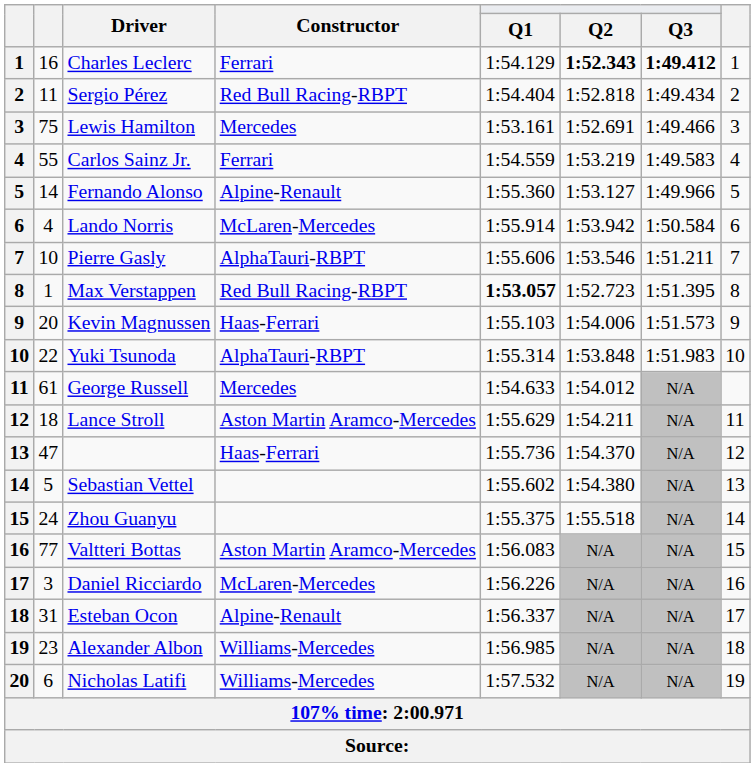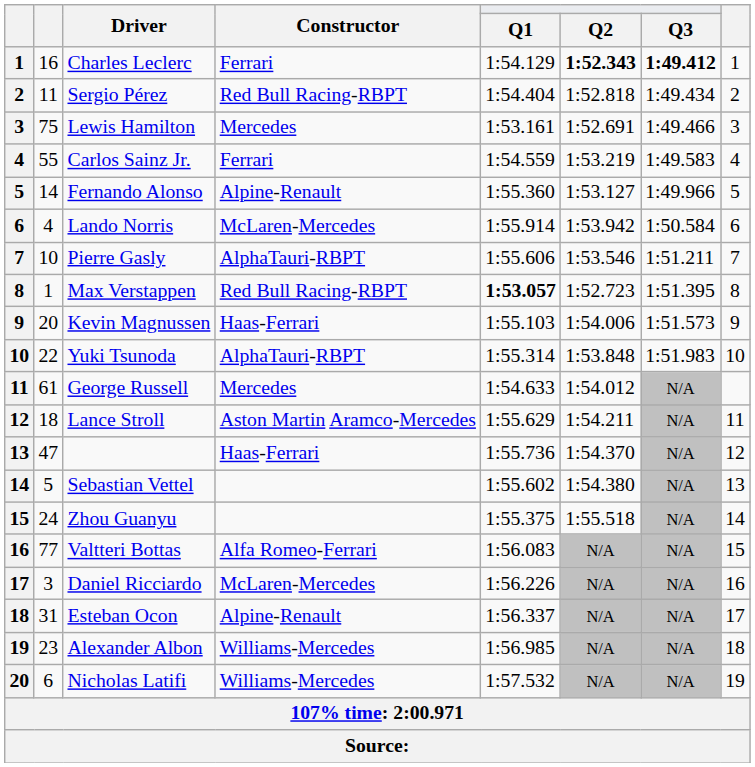 <table class="wikitable sortable" style="font-size: 85%;">
 <tr>
 <th rowspan="2"></th>
 <th rowspan="2"></th>
 <th rowspan="2">Driver</th>
 <th rowspan="2">Constructor</th>
 <th colspan="3" style="background:#eaecf0; text-align:center;"></th>
 <th rowspan="2"></th>
 </tr>
 <tr>
 <th scope="col">Q1</th>
 <th scope="col">Q2</th>
 <th scope="col">Q3</th>
 </tr>
 <tr>
 <th scope="row">1</th>
 <td align="center">16</td>
 <td data-sort-value="lec"> <a href='#'>Charles Leclerc</a></td>
 <td><a href='#'>Ferrari</a></td>
 <td>1:54.129</td>
 <td><strong>1:52.343</strong></td>
 <td><strong>1:49.412</strong></td>
 <td align="center">1</td>
 </tr>
 <tr>
 <th scope="row">2</th>
 <td align="center">11</td>
 <td data-sort-value="per"> <a href='#'>Sergio Pérez</a></td>
 <td><a href='#'>Red Bull Racing</a>-<a href='#'>RBPT</a></td>
 <td>1:54.404</td>
 <td>1:52.818</td>
 <td>1:49.434</td>
 <td align="center">2</td>
 </tr>
 <tr>
 <th scope="row">3</th>
 <td align="center">75</td>
 <td data-sort-value="ham"> <a href='#'>Lewis Hamilton</a></td>
 <td><a href='#'>Mercedes</a></td>
 <td>1:53.161</td>
 <td>1:52.691</td>
 <td>1:49.466</td>
 <td align="center">3</td>
 </tr>
 <tr>
 <th scope="row">4</th>
 <td align="center">55</td>
 <td data-sort-value="sai"> <a href='#'>Carlos Sainz Jr.</a></td>
 <td><a href='#'>Ferrari</a></td>
 <td>1:54.559</td>
 <td>1:53.219</td>
 <td>1:49.583</td>
 <td align="center">4</td>
 </tr>
 <tr>
 <th scope="row">5</th>
 <td align="center">14</td>
 <td data-sort-value="alo"> <a href='#'>Fernando Alonso</a></td>
 <td><a href='#'>Alpine</a>-<a href='#'>Renault</a></td>
 <td>1:55.360</td>
 <td>1:53.127</td>
 <td>1:49.966</td>
 <td align="center">5</td>
 </tr>
 <tr>
 <th scope="row">6</th>
 <td align="center">4</td>
 <td data-sort-value="nor"> <a href='#'>Lando Norris</a></td>
 <td><a href='#'>McLaren</a>-<a href='#'>Mercedes</a></td>
 <td>1:55.914</td>
 <td>1:53.942</td>
 <td>1:50.584</td>
 <td align="center">6</td>
 </tr>
 <tr>
 <th align="center">7</th>
 <td align="center">10</td>
 <td data-sort-value="gas"> <a href='#'>Pierre Gasly</a></td>
 <td><a href='#'>AlphaTauri</a>-<a href='#'>RBPT</a></td>
 <td>1:55.606</td>
 <td>1:53.546</td>
 <td>1:51.211</td>
 <td align="center">7</td>
 </tr>
 <tr>
 <th scope="row">8</th>
 <td align="center">1</td>
 <td data-sort-value="ver"> <a href='#'>Max Verstappen</a></td>
 <td><a href='#'>Red Bull Racing</a>-<a href='#'>RBPT</a></td>
 <td><strong>1:53.057</strong></td>
 <td>1:52.723</td>
 <td>1:51.395</td>
 <td align="center">8</td>
 </tr>
 <tr>
 <th scope="row">9</th>
 <td align="center">20</td>
 <td data-sort-value="mag"> <a href='#'>Kevin Magnussen</a></td>
 <td><a href='#'>Haas</a>-<a href='#'>Ferrari</a></td>
 <td>1:55.103</td>
 <td>1:54.006</td>
 <td>1:51.573</td>
 <td align="center">9</td>
 </tr>
 <tr>
 <th scope="row">10</th>
 <td align="center">22</td>
 <td data-sort-value="tsu"> <a href='#'>Yuki Tsunoda</a></td>
 <td><a href='#'>AlphaTauri</a>-<a href='#'>RBPT</a></td>
 <td>1:55.314</td>
 <td>1:53.848</td>
 <td>1:51.983</td>
 <td align="center">10</td>
 </tr>
 <tr>
 <th scope="row">11</th>
 <td align="center">61</td>
 <td data-sort-value="rus"> <a href='#'>George Russell</a></td>
 <td><a href='#'>Mercedes</a></td>
 <td>1:54.633</td>
 <td>1:54.012</td>
 <td data-sort-value="11" align="center" style="background: silver"><small>N/A</small></td>
 <td align="center" data-sort-value="20"></td>
 </tr>
 <tr>
 <th scope="row">12</th>
 <td align="center">18</td>
 <td data-sort-value="str"> <a href='#'>Lance Stroll</a></td>
 <td><a href='#'>Aston Martin</a> <a href='#'>Aramco</a>-<a href='#'>Mercedes</a></td>
 <td>1:55.629</td>
 <td>1:54.211</td>
 <td data-sort-value="12" align="center" style="background: silver"><small>N/A</small></td>
 <td align="center">11</td>
 </tr>
 <tr>
 <th scope="row">13</th>
 <td align="center">47</td>
 <td data-sort-value="sch"></td>
 <td><a href='#'>Haas</a>-<a href='#'>Ferrari</a></td>
 <td>1:55.736</td>
 <td>1:54.370</td>
 <td data-sort-value="13" align="center" style="background: silver"><small>N/A</small></td>
 <td align="center">12</td>
 </tr>
 <tr>
 <th scope="row">14</th>
 <td align="center">5</td>
 <td data-sort-value="vet"> <a href='#'>Sebastian Vettel</a></td>
 <td></td>
 <td>1:55.602</td>
 <td>1:54.380</td>
 <td data-sort-value="14" align="center" style="background: silver"><small>N/A</small></td>
 <td align="center">13</td>
 </tr>
 <tr>
 <th scope="row">15</th>
 <td align="center">24</td>
 <td data-sort-value="zho"> <a href='#'>Zhou Guanyu</a></td>
 <td></td>
 <td>1:55.375</td>
 <td>1:55.518</td>
 <td data-sort-value="15" align="center" style="background: silver"><small>N/A</small></td>
 <td align="center">14</td>
 </tr>
 <tr>
 <th scope="row">16</th>
 <td align="center">77</td>
 <td data-sort-value="bot"> <a href='#'>Valtteri Bottas</a></td>
-<td><a href='#'>Aston Martin</a> <a href='#'>Aramco</a>-<a href='#'>Mercedes</a></td>
+<td><a href='#'>Alfa Romeo</a>-<a href='#'>Ferrari</a></td>
 <td>1:56.083</td>
 <td data-sort-value="16" align="center" style="background: silver"><small>N/A</small></td>
 <td data-sort-value="16" align="center" style="background: silver"><small>N/A</small></td>
 <td align="center">15</td>
 </tr>
 <tr>
 <th scope="row">17</th>
 <td align="center">3</td>
 <td data-sort-value="ric"> <a href='#'>Daniel Ricciardo</a></td>
 <td><a href='#'>McLaren</a>-<a href='#'>Mercedes</a></td>
 <td>1:56.226</td>
 <td data-sort-value="17" align="center" style="background: silver"><small>N/A</small></td>
 <td data-sort-value="17" align="center" style="background: silver"><small>N/A</small></td>
 <td align="center">16</td>
 </tr>
 <tr>
 <th scope="row">18</th>
 <td align="center">31</td>
 <td data-sort-value="oco"> <a href='#'>Esteban Ocon</a></td>
 <td><a href='#'>Alpine</a>-<a href='#'>Renault</a></td>
 <td>1:56.337</td>
 <td data-sort-value="18" align="center" style="background: silver"><small>N/A</small></td>
 <td data-sort-value="18" align="center" style="background: silver"><small>N/A</small></td>
 <td align="center">17</td>
 </tr>
 <tr>
 <th scope="row">19</th>
 <td align="center">23</td>
 <td data-sort-value="alb"> <a href='#'>Alexander Albon</a></td>
 <td><a href='#'>Williams</a>-<a href='#'>Mercedes</a></td>
 <td>1:56.985</td>
 <td data-sort-value="19" align="center" style="background: silver"><small>N/A</small></td>
 <td data-sort-value="19" align="center" style="background: silver"><small>N/A</small></td>
 <td align="center">18</td>
 </tr>
 <tr>
 <th align="center">20</th>
 <td align="center">6</td>
 <td data-sort-value="lat"> <a href='#'>Nicholas Latifi</a></td>
 <td><a href='#'>Williams</a>-<a href='#'>Mercedes</a></td>
 <td>1:57.532</td>
 <td data-sort-value="20" align="center" style="background: silver"><small>N/A</small></td>
 <td data-sort-value="20" align="center" style="background: silver"><small>N/A</small></td>
 <td align="center">19</td>
 </tr>
 <tr>
 <th colspan="8"><a href='#'>107% time</a>: 2:00.971</th>
 </tr>
 <tr>
 <th colspan="8">Source:</th>
 </tr>
 </table>
